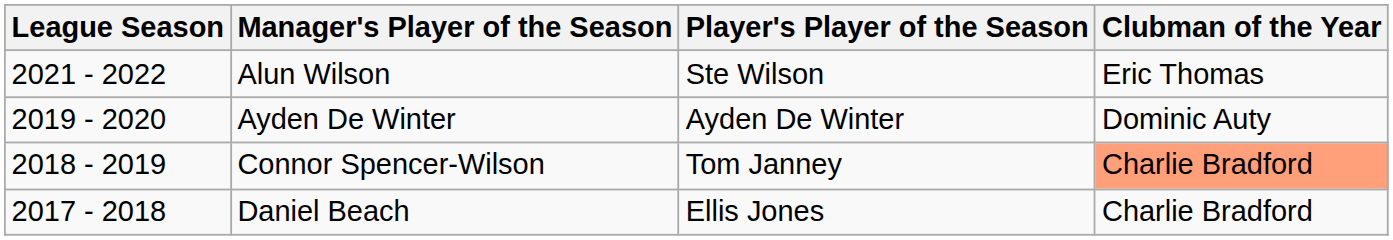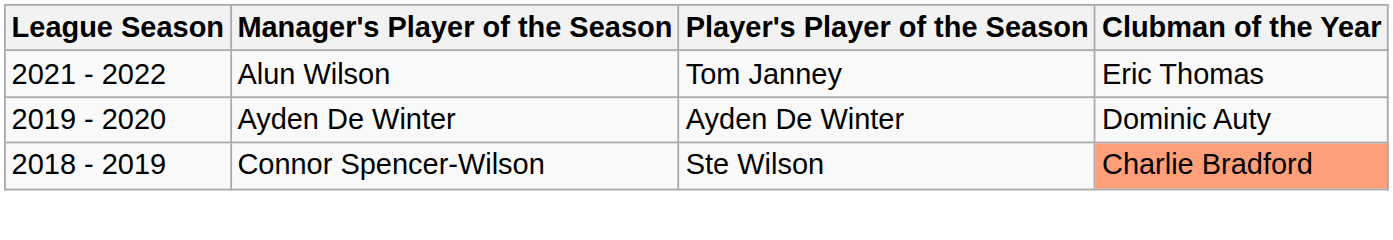 <table class="wikitable" style="text-align: left">
 <tr>
 <th>League Season</th>
 <th>Manager's Player of the Season</th>
 <th>Player's Player of the Season</th>
 <th>Clubman of the Year</th>
 </tr>
 <tr>
 <td>2021 - 2022</td>
 <td>Alun Wilson</td>
-<td>Ste Wilson</td>
+<td>Tom Janney</td>
 <td>Eric Thomas</td>
 </tr>
 <tr>
 <td>2019 - 2020</td>
 <td>Ayden De Winter</td>
 <td>Ayden De Winter</td>
 <td>Dominic Auty</td>
 </tr>
 <tr>
 <td>2018 - 2019</td>
 <td>Connor Spencer-Wilson</td>
-<td>Tom Janney</td>
+<td>Ste Wilson</td>
 <td style="background: lightsalmon;">Charlie Bradford</td>
 </tr>
-<tr>
-<td>2017 - 2018</td>
-<td>Daniel Beach</td>
-<td>Ellis Jones</td>
-<td>Charlie Bradford</td>
-</tr>
 </table>
